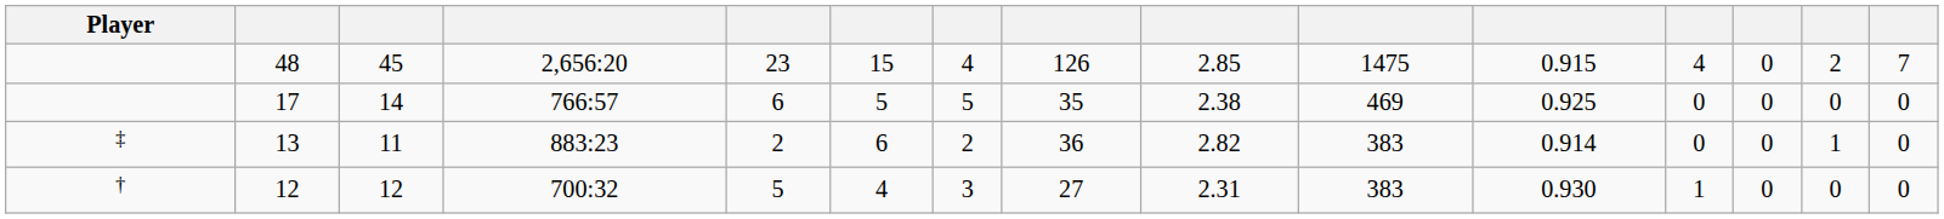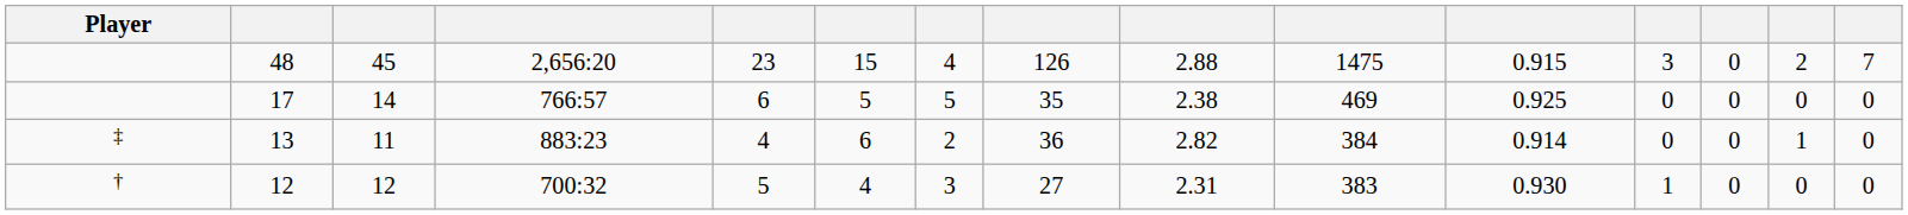 <table class="wikitable sortable" style="width:100%; text-align:center;">
 <tr>
 <th>Player</th>
 <th></th>
 <th></th>
 <th></th>
 <th></th>
 <th></th>
 <th></th>
 <th></th>
 <th></th>
 <th></th>
 <th></th>
 <th></th>
 <th></th>
 <th></th>
 <th></th>
 </tr>
 <tr>
 <td style=white-space:nowrap></td>
 <td>48</td>
 <td>45</td>
 <td>2,656:20</td>
 <td>23</td>
 <td>15</td>
 <td>4</td>
 <td>126</td>
-<td>2.85</td>
+<td>2.88</td>
 <td>1475</td>
 <td>0.915</td>
-<td>4</td>
+<td>3</td>
 <td>0</td>
 <td>2</td>
 <td>7</td>
 </tr>
 <tr>
 <td style=white-space:nowrap></td>
 <td>17</td>
 <td>14</td>
 <td>766:57</td>
 <td>6</td>
 <td>5</td>
 <td>5</td>
 <td>35</td>
 <td>2.38</td>
 <td>469</td>
 <td>0.925</td>
 <td>0</td>
 <td>0</td>
 <td>0</td>
 <td>0</td>
 </tr>
 <tr>
 <td style=white-space:nowrap><sup>‡</sup></td>
 <td>13</td>
 <td>11</td>
 <td>883:23</td>
-<td>2</td>
+<td>4</td>
 <td>6</td>
 <td>2</td>
 <td>36</td>
 <td>2.82</td>
-<td>383</td>
+<td>384</td>
 <td>0.914</td>
 <td>0</td>
 <td>0</td>
 <td>1</td>
 <td>0</td>
 </tr>
 <tr>
 <td style=white-space:nowrap><sup>†</sup></td>
 <td>12</td>
 <td>12</td>
 <td>700:32</td>
 <td>5</td>
 <td>4</td>
 <td>3</td>
 <td>27</td>
 <td>2.31</td>
 <td>383</td>
 <td>0.930</td>
 <td>1</td>
 <td>0</td>
 <td>0</td>
 <td>0</td>
 </tr>
 </table>
